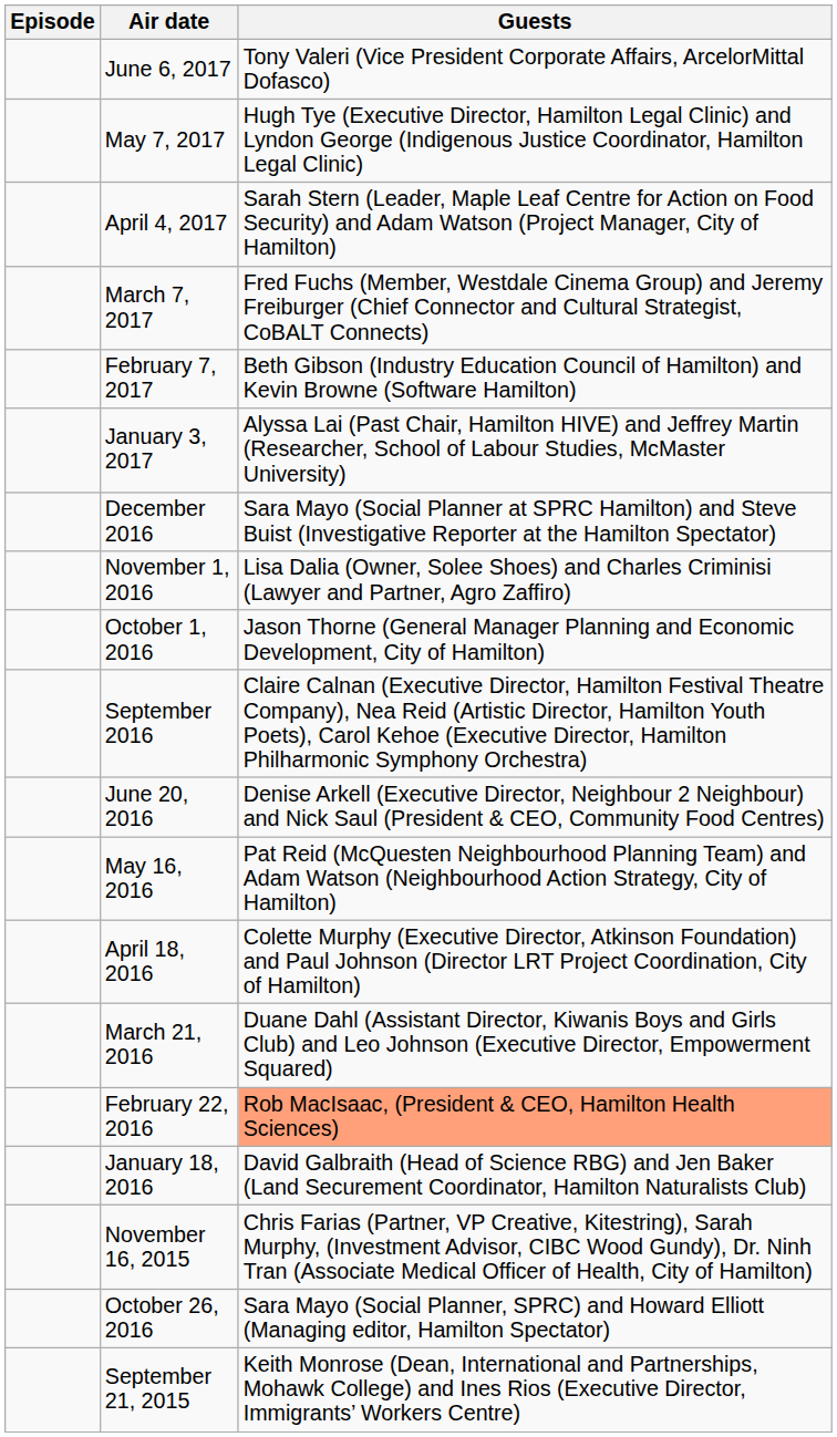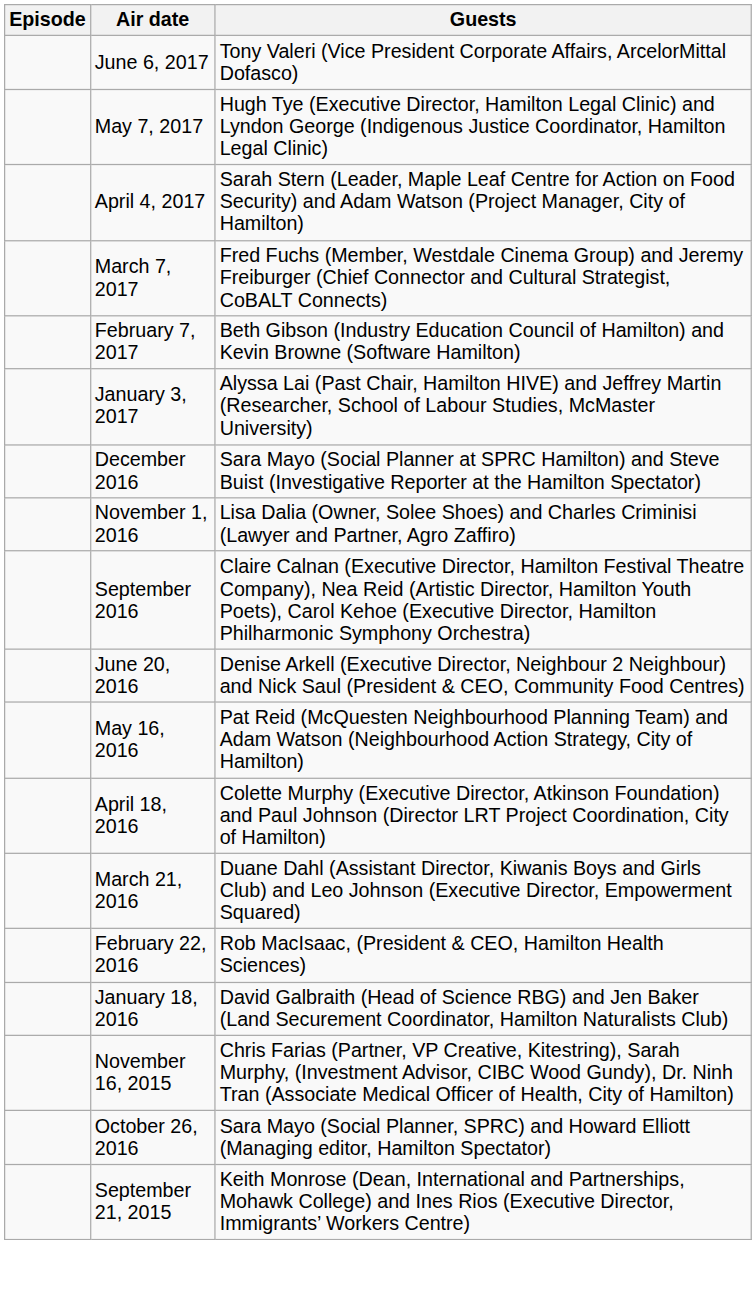 <table class="wikitable">
 <tr>
 <th>Episode</th>
 <th>Air date</th>
 <th>Guests</th>
 </tr>
 <tr>
 <td></td>
 <td>June 6, 2017</td>
 <td>Tony Valeri (Vice President Corporate Affairs, ArcelorMittal Dofasco)</td>
 </tr>
 <tr>
 <td></td>
 <td>May 7, 2017</td>
 <td>Hugh Tye (Executive Director, Hamilton Legal Clinic) and Lyndon George (Indigenous Justice Coordinator, Hamilton Legal Clinic)</td>
 </tr>
 <tr>
 <td></td>
 <td>April 4, 2017</td>
 <td>Sarah Stern (Leader, Maple Leaf Centre for Action on Food Security) and Adam Watson (Project Manager, City of Hamilton)</td>
 </tr>
 <tr>
 <td></td>
 <td>March 7, 2017</td>
 <td>Fred Fuchs (Member, Westdale Cinema Group) and Jeremy Freiburger (Chief Connector and Cultural Strategist, CoBALT Connects)</td>
 </tr>
 <tr>
 <td></td>
 <td>February 7, 2017</td>
 <td>Beth Gibson (Industry Education Council of Hamilton) and Kevin Browne (Software Hamilton)</td>
 </tr>
 <tr>
 <td></td>
 <td>January 3, 2017</td>
 <td>Alyssa Lai (Past Chair, Hamilton HIVE) and Jeffrey Martin (Researcher, School of Labour Studies, McMaster University)</td>
 </tr>
 <tr>
 <td></td>
 <td>December 2016</td>
 <td>Sara Mayo (Social Planner at SPRC Hamilton) and Steve Buist (Investigative Reporter at the Hamilton Spectator)</td>
 </tr>
 <tr>
 <td></td>
 <td>November 1, 2016</td>
 <td>Lisa Dalia (Owner, Solee Shoes) and Charles Criminisi (Lawyer and Partner, Agro Zaffiro)</td>
 </tr>
 <tr>
 <td></td>
-<td>October 1, 2016</td>
-<td>Jason Thorne (General Manager Planning and Economic Development, City of Hamilton)</td>
-</tr>
-<tr>
-<td></td>
 <td>September 2016</td>
 <td>Claire Calnan (Executive Director, Hamilton Festival Theatre Company), Nea Reid (Artistic Director, Hamilton Youth Poets), Carol Kehoe (Executive Director, Hamilton Philharmonic Symphony Orchestra)</td>
 </tr>
 <tr>
 <td></td>
 <td>June 20, 2016</td>
 <td>Denise Arkell (Executive Director, Neighbour 2 Neighbour) and Nick Saul (President & CEO, Community Food Centres)</td>
 </tr>
 <tr>
 <td></td>
 <td>May 16, 2016</td>
 <td>Pat Reid (McQuesten Neighbourhood Planning Team) and Adam Watson (Neighbourhood Action Strategy, City of Hamilton)</td>
 </tr>
 <tr>
 <td></td>
 <td>April 18, 2016</td>
 <td>Colette Murphy (Executive Director, Atkinson Foundation) and Paul Johnson (Director LRT Project Coordination, City of Hamilton)</td>
 </tr>
 <tr>
 <td></td>
 <td>March 21, 2016</td>
 <td>Duane Dahl (Assistant Director, Kiwanis Boys and Girls Club) and Leo Johnson (Executive Director, Empowerment Squared)</td>
 </tr>
 <tr>
 <td></td>
 <td>February 22, 2016</td>
-<td style="background: lightsalmon;">Rob MacIsaac, (President & CEO, Hamilton Health Sciences)</td>
+<td>Rob MacIsaac, (President & CEO, Hamilton Health Sciences)</td>
 </tr>
 <tr>
 <td></td>
 <td>January 18, 2016</td>
 <td>David Galbraith (Head of Science RBG) and Jen Baker (Land Securement Coordinator, Hamilton Naturalists Club)</td>
 </tr>
 <tr>
 <td></td>
 <td>November 16, 2015</td>
 <td>Chris Farias (Partner, VP Creative, Kitestring), Sarah Murphy, (Investment Advisor, CIBC Wood Gundy), Dr. Ninh Tran (Associate Medical Officer of Health, City of Hamilton)</td>
 </tr>
 <tr>
 <td></td>
 <td>October 26, 2016</td>
 <td>Sara Mayo (Social Planner, SPRC) and Howard Elliott (Managing editor, Hamilton Spectator)</td>
 </tr>
 <tr>
 <td></td>
 <td>September 21, 2015</td>
 <td>Keith Monrose (Dean, International and Partnerships, Mohawk College) and Ines Rios (Executive Director, Immigrants’ Workers Centre)</td>
 </tr>
 </table>
